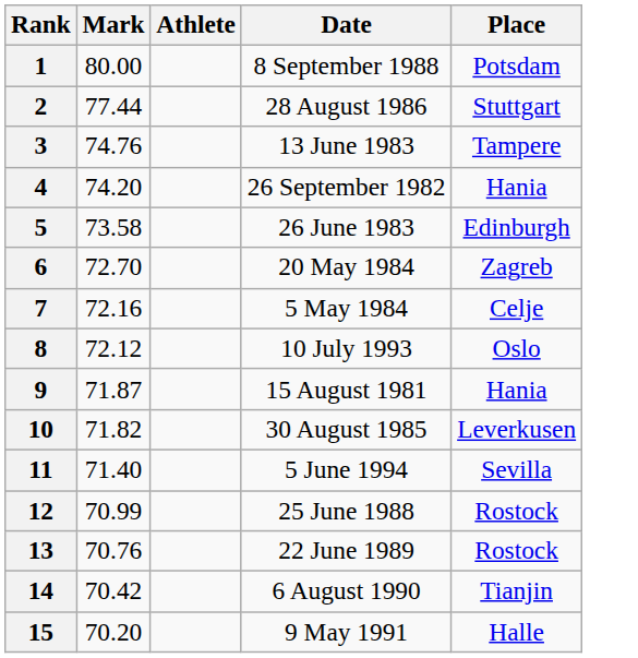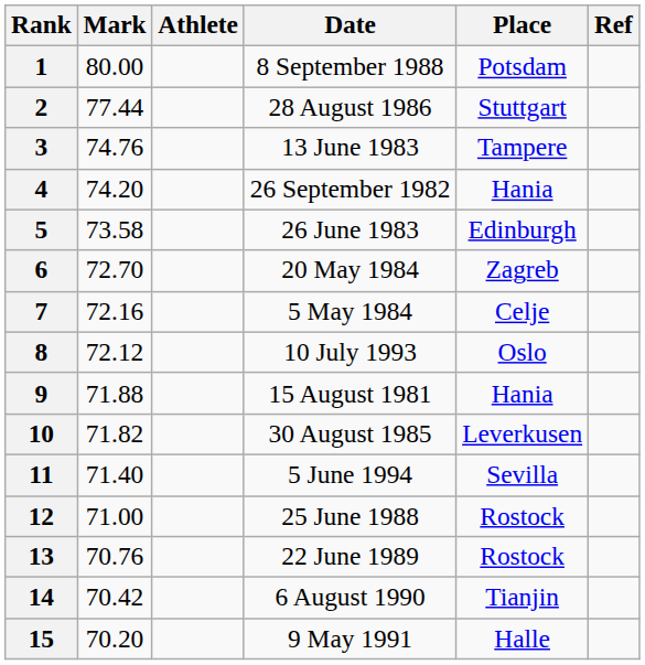 <table class="wikitable" style="text-align:center;">
 <tr>
 <th>Rank</th>
 <th>Mark</th>
 <th>Athlete</th>
 <th>Date</th>
 <th>Place</th>
+<th>Ref</th>
 </tr>
 <tr>
 <th>1</th>
 <td>80.00</td>
 <td align=left></td>
 <td>8 September 1988</td>
 <td><a href='#'>Potsdam</a></td>
+<td></td>
 </tr>
 <tr>
 <th>2</th>
 <td>77.44</td>
 <td align=left></td>
 <td>28 August 1986</td>
 <td><a href='#'>Stuttgart</a></td>
+<td></td>
 </tr>
 <tr>
 <th>3</th>
 <td>74.76</td>
 <td align=left></td>
 <td>13 June 1983</td>
 <td><a href='#'>Tampere</a></td>
+<td></td>
 </tr>
 <tr>
 <th>4</th>
 <td>74.20</td>
 <td align=left></td>
 <td>26 September 1982</td>
 <td><a href='#'>Hania</a></td>
+<td></td>
 </tr>
 <tr>
 <th>5</th>
 <td>73.58</td>
 <td align=left></td>
 <td>26 June 1983</td>
 <td><a href='#'>Edinburgh</a></td>
+<td></td>
 </tr>
 <tr>
 <th>6</th>
 <td>72.70</td>
 <td align=left></td>
 <td>20 May 1984</td>
 <td><a href='#'>Zagreb</a></td>
+<td></td>
 </tr>
 <tr>
 <th>7</th>
 <td>72.16</td>
 <td align=left></td>
 <td>5 May 1984</td>
 <td><a href='#'>Celje</a></td>
+<td></td>
 </tr>
 <tr>
 <th>8</th>
 <td>72.12</td>
 <td align=left></td>
 <td>10 July 1993</td>
 <td><a href='#'>Oslo</a></td>
+<td></td>
 </tr>
 <tr>
 <th>9</th>
-<td>71.87</td>
+<td>71.88</td>
 <td align=left></td>
 <td>15 August 1981</td>
 <td><a href='#'>Hania</a></td>
+<td></td>
 </tr>
 <tr>
 <th>10</th>
 <td>71.82</td>
 <td align=left></td>
 <td>30 August 1985</td>
 <td><a href='#'>Leverkusen</a></td>
+<td></td>
 </tr>
 <tr>
 <th>11</th>
 <td>71.40</td>
 <td align=left></td>
 <td>5 June 1994</td>
 <td><a href='#'>Sevilla</a></td>
+<td></td>
 </tr>
 <tr>
 <th>12</th>
-<td>70.99</td>
+<td>71.00</td>
 <td align=left></td>
 <td>25 June 1988</td>
 <td><a href='#'>Rostock</a></td>
+<td></td>
 </tr>
 <tr>
 <th>13</th>
 <td>70.76</td>
 <td align=left></td>
 <td>22 June 1989</td>
 <td><a href='#'>Rostock</a></td>
+<td></td>
 </tr>
 <tr>
 <th>14</th>
 <td>70.42</td>
 <td align=left></td>
 <td>6 August 1990</td>
 <td><a href='#'>Tianjin</a></td>
+<td></td>
 </tr>
 <tr>
 <th>15</th>
 <td>70.20</td>
 <td align=left></td>
 <td>9 May 1991</td>
 <td><a href='#'>Halle</a></td>
+<td></td>
 </tr>
 </table>
